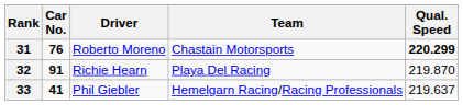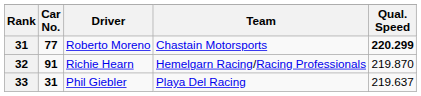 <table class="wikitable" style="font-size:95%;">
 <tr>
 </tr>
 <tr>
 <th>Rank</th>
 <th>Car<br>No.</th>
 <th>Driver</th>
 <th>Team</th>
 <th>Qual.<br>Speed</th>
 </tr>
 <tr>
 <th>31</th>
-<td style="text-align:center"><strong>76</strong></td>
+<td style="text-align:center"><strong>77</strong></td>
 <td> <a href='#'>Roberto Moreno</a></td>
 <td><a href='#'>Chastain Motorsports</a></td>
 <td align=center><strong>220.299</strong></td>
 </tr>
 <tr>
 <th>32</th>
 <td style="text-align:center"><strong>91</strong></td>
 <td> <a href='#'>Richie Hearn</a></td>
-<td><a href='#'>Playa Del Racing</a></td>
+<td><a href='#'>Hemelgarn Racing</a>/<a href='#'>Racing Professionals</a></td>
 <td align=center>219.870</td>
 </tr>
 <tr>
 <th>33</th>
-<td style="text-align:center"><strong>41</strong></td>
+<td style="text-align:center"><strong>31</strong></td>
 <td> <a href='#'>Phil Giebler</a></td>
-<td><a href='#'>Hemelgarn Racing</a>/<a href='#'>Racing Professionals</a></td>
+<td><a href='#'>Playa Del Racing</a></td>
 <td align=center>219.637</td>
 </tr>
 </table>
